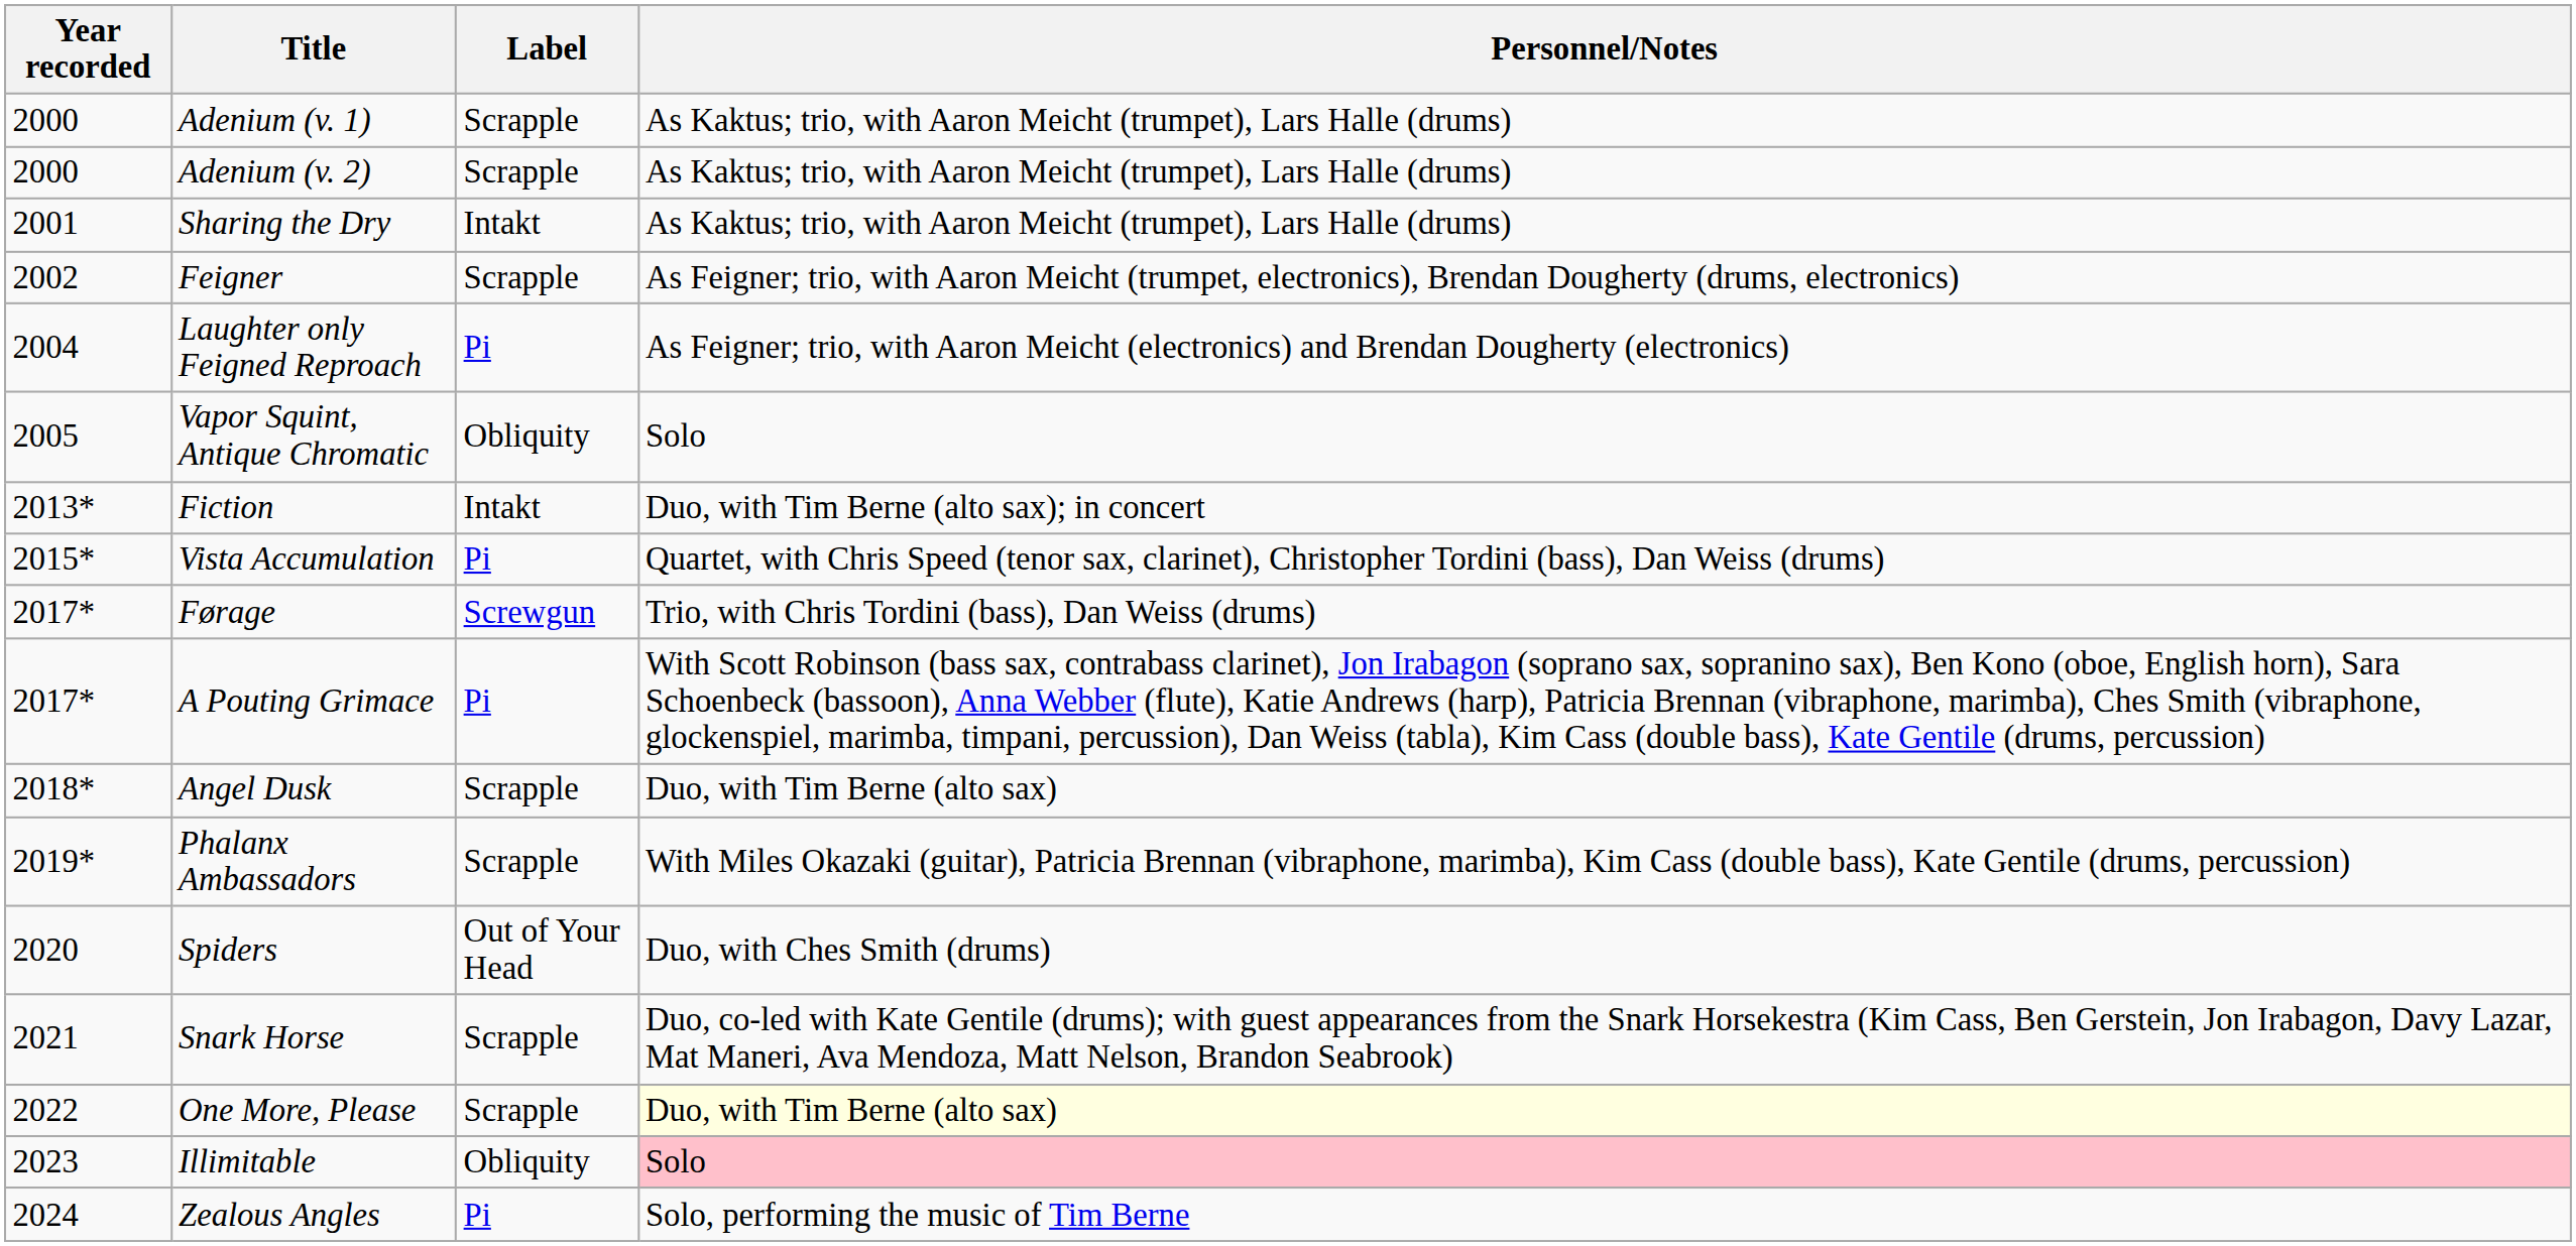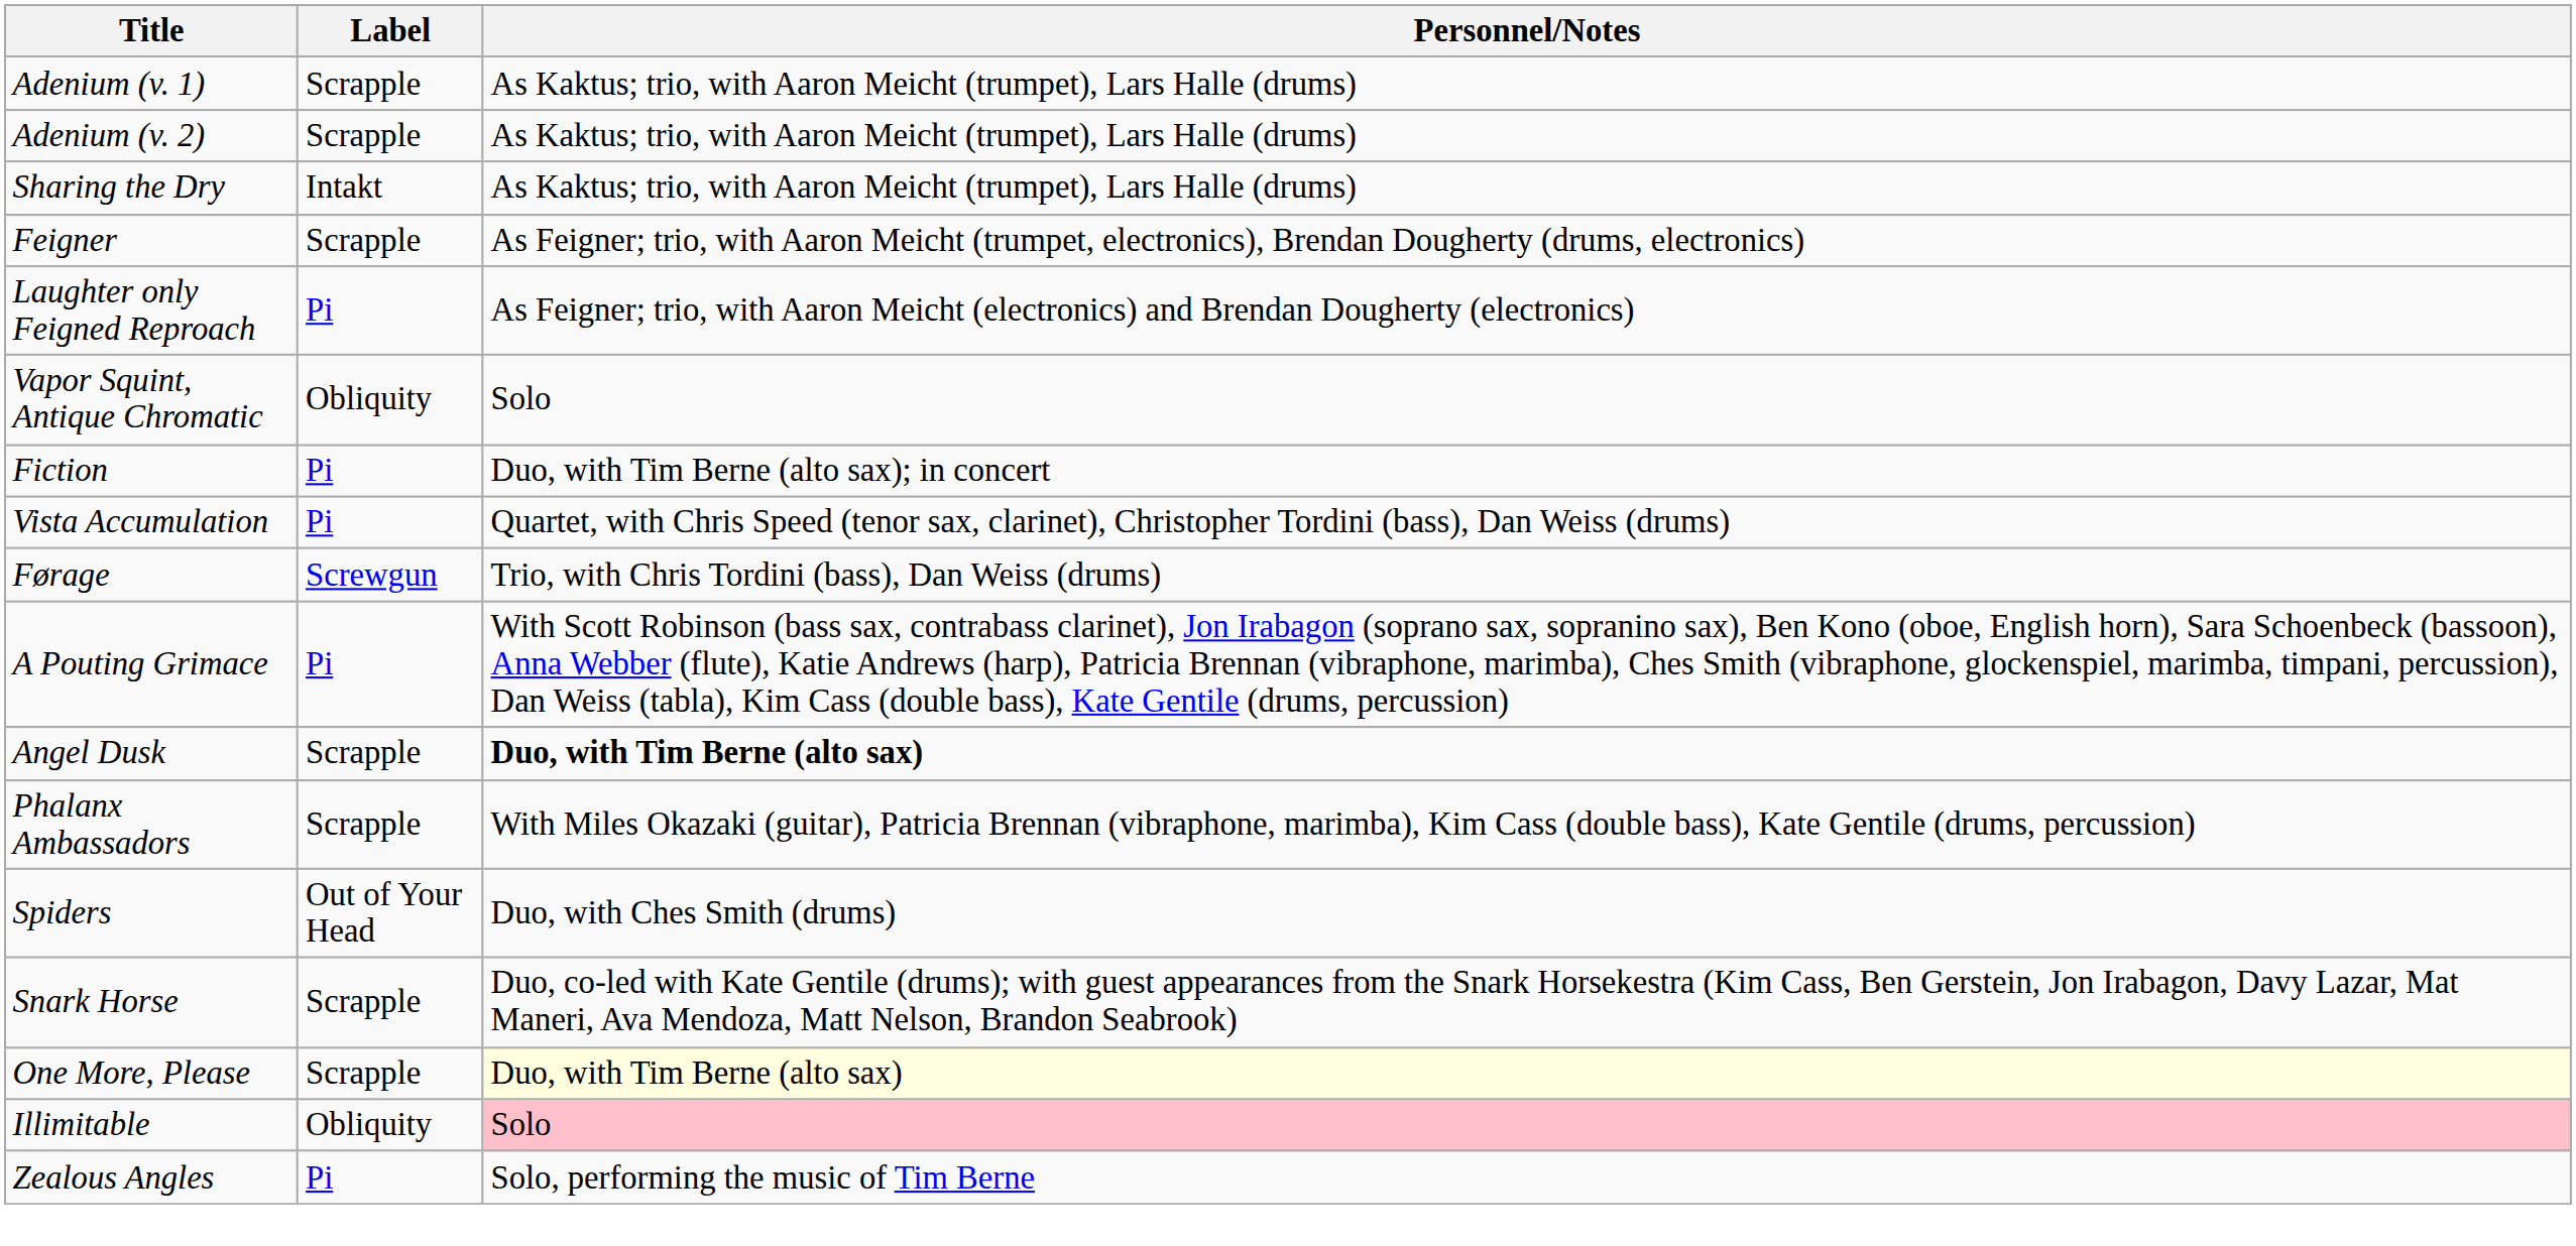 <table class="wikitable sortable">
 <tr>
-<th>Year recorded</th>
 <th>Title</th>
 <th>Label</th>
 <th>Personnel/Notes</th>
 </tr>
 <tr>
-<td>2000</td>
 <td><em>Adenium (v. 1)</em></td>
 <td>Scrapple</td>
 <td>As Kaktus; trio, with Aaron Meicht (trumpet), Lars Halle (drums)</td>
 </tr>
 <tr>
-<td>2000</td>
 <td><em>Adenium (v. 2)</em></td>
 <td>Scrapple</td>
 <td>As Kaktus; trio, with Aaron Meicht (trumpet), Lars Halle (drums)</td>
 </tr>
 <tr>
-<td>2001</td>
 <td><em>Sharing the Dry</em></td>
 <td>Intakt</td>
 <td>As Kaktus; trio, with Aaron Meicht (trumpet), Lars Halle (drums)</td>
 </tr>
 <tr>
-<td>2002</td>
 <td><em>Feigner</em></td>
 <td>Scrapple</td>
 <td>As Feigner; trio, with Aaron Meicht (trumpet, electronics), Brendan Dougherty (drums, electronics)</td>
 </tr>
 <tr>
-<td>2004</td>
 <td><em>Laughter only Feigned Reproach</em></td>
 <td><a href='#'>Pi</a></td>
 <td>As Feigner; trio, with Aaron Meicht (electronics) and Brendan Dougherty (electronics)</td>
 </tr>
 <tr>
-<td>2005</td>
 <td><em>Vapor Squint, Antique Chromatic</em></td>
 <td>Obliquity</td>
 <td>Solo</td>
 </tr>
 <tr>
-<td>2013*</td>
 <td><em>Fiction</em></td>
-<td>Intakt</td>
+<td><a href='#'>Pi</a></td>
 <td>Duo, with Tim Berne (alto sax); in concert</td>
 </tr>
 <tr>
-<td>2015*</td>
 <td><em>Vista Accumulation</em></td>
 <td><a href='#'>Pi</a></td>
 <td>Quartet, with Chris Speed (tenor sax, clarinet), Christopher Tordini (bass), Dan Weiss (drums)</td>
 </tr>
 <tr>
-<td>2017*</td>
 <td><em>Førage</em></td>
 <td><a href='#'>Screwgun</a></td>
 <td>Trio, with Chris Tordini (bass), Dan Weiss (drums)</td>
 </tr>
 <tr>
-<td>2017*</td>
 <td><em>A Pouting Grimace</em></td>
 <td><a href='#'>Pi</a></td>
 <td>With Scott Robinson (bass sax, contrabass clarinet), <a href='#'>Jon Irabagon</a> (soprano sax, sopranino sax), Ben Kono (oboe, English horn), Sara Schoenbeck (bassoon), <a href='#'>Anna Webber</a> (flute), Katie Andrews (harp), Patricia Brennan (vibraphone, marimba), Ches Smith (vibraphone, glockenspiel, marimba, timpani, percussion), Dan Weiss (tabla), Kim Cass (double bass), <a href='#'>Kate Gentile</a> (drums, percussion)</td>
 </tr>
 <tr>
-<td>2018*</td>
 <td><em>Angel Dusk</em></td>
 <td>Scrapple</td>
-<td>Duo, with Tim Berne (alto sax)</td>
+<td><strong>Duo, with Tim Berne (alto sax)</strong></td>
 </tr>
 <tr>
-<td>2019*</td>
 <td><em>Phalanx Ambassadors</em></td>
 <td>Scrapple</td>
 <td>With Miles Okazaki (guitar), Patricia Brennan (vibraphone, marimba), Kim Cass (double bass), Kate Gentile (drums, percussion)</td>
 </tr>
 <tr>
-<td>2020</td>
 <td><em>Spiders</em></td>
 <td>Out of Your Head</td>
 <td>Duo, with Ches Smith (drums)</td>
 </tr>
 <tr>
-<td>2021</td>
 <td><em>Snark Horse</em></td>
 <td>Scrapple</td>
 <td>Duo, co-led with Kate Gentile (drums); with guest appearances from the Snark Horsekestra (Kim Cass, Ben Gerstein, Jon Irabagon, Davy Lazar, Mat Maneri, Ava Mendoza, Matt Nelson, Brandon Seabrook)</td>
 </tr>
 <tr>
-<td>2022</td>
 <td><em>One More, Please</em></td>
 <td>Scrapple</td>
 <td style="background: lightyellow;">Duo, with Tim Berne (alto sax)</td>
 </tr>
 <tr>
-<td>2023</td>
 <td><em>Illimitable</em></td>
 <td>Obliquity</td>
 <td style="background: pink;">Solo</td>
 </tr>
 <tr>
-<td>2024</td>
 <td><em>Zealous Angles</em></td>
 <td><a href='#'>Pi</a></td>
 <td>Solo, performing the music of <a href='#'>Tim Berne</a></td>
 </tr>
 </table>
